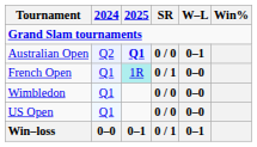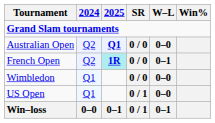 <table class=wikitable style=text-align:center>
 <tr>
 <th>Tournament</th>
 <th><a href='#'>2024</a></th>
 <th><a href='#'>2025</a></th>
 <th>SR</th>
 <th>W–L</th>
 <th>Win%</th>
 </tr>
 <tr>
 <td colspan="12" style="text-align:left"><a href='#'><strong>Grand Slam tournaments</strong></a></td>
 </tr>
 <tr>
 <td align=left><a href='#'>Australian Open</a></td>
 <td bgcolor=ecf2ff><a href='#'>Q2</a></td>
 <td bgcolor=ecf2ff><strong><a href='#'>Q1</a></strong></td>
 <th>0 / 0</th>
-<th>0–1</th>
+<th>0–0</th>
 <th></th>
 </tr>
 <tr>
 <td align=left><a href='#'>French Open</a></td>
-<td bgcolor=ecf2ff><a href='#'>Q1</a></td>
-<td bgcolor=afeeee><a href='#'>1R</a></td>
-<th>0 / 1</th>
-<th>0–0</th>
+<td bgcolor=ecf2ff><a href='#'>Q2</a></td>
+<td bgcolor=afeeee><strong><a href='#'>1R</a></strong></td>
+<th>0 / 0</th>
+<th>0–1</th>
 <th></th>
 </tr>
 <tr>
 <td align=left><a href='#'>Wimbledon</a></td>
 <td bgcolor=f0f8ff><a href='#'>Q1</a></td>
 <td></td>
 <th>0 / 0</th>
 <th>0–0</th>
 <th></th>
 </tr>
 <tr>
 <td align=left><a href='#'>US Open</a></td>
 <td bgcolor=f0f8ff><a href='#'>Q1</a></td>
 <td></td>
-<th>0 / 0</th>
+<th>0 / 1</th>
 <th>0–0</th>
 <th></th>
 </tr>
 <tr>
 <th style=text-align:left><strong>Win–loss</strong></th>
 <th>0–0</th>
 <th>0–1</th>
 <th>0 / 1</th>
 <th>0–1</th>
 <th></th>
 </tr>
 </table>
